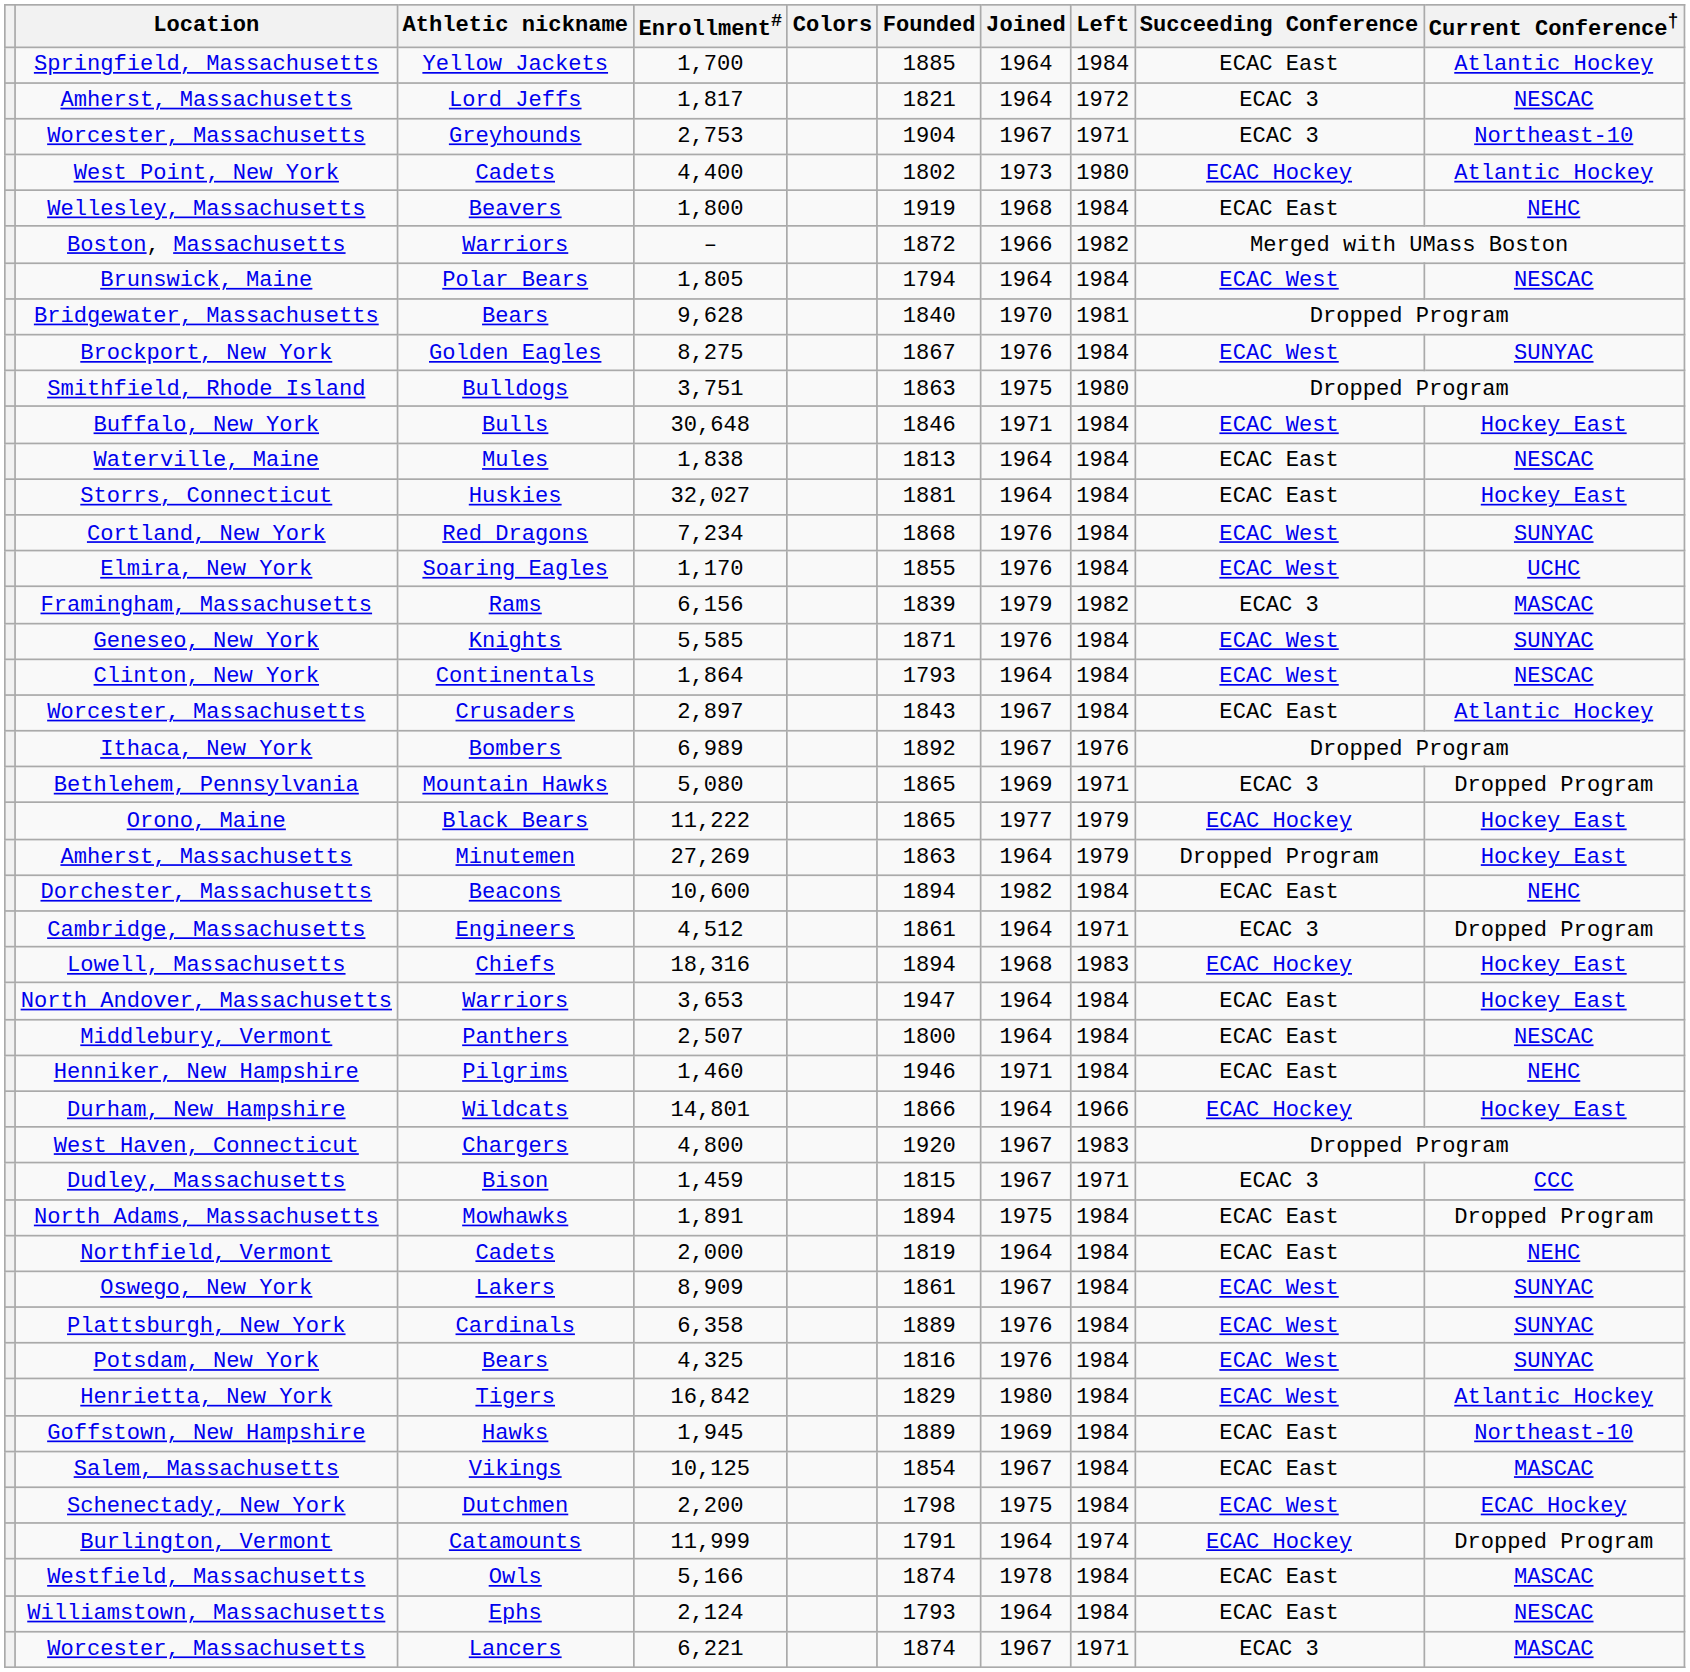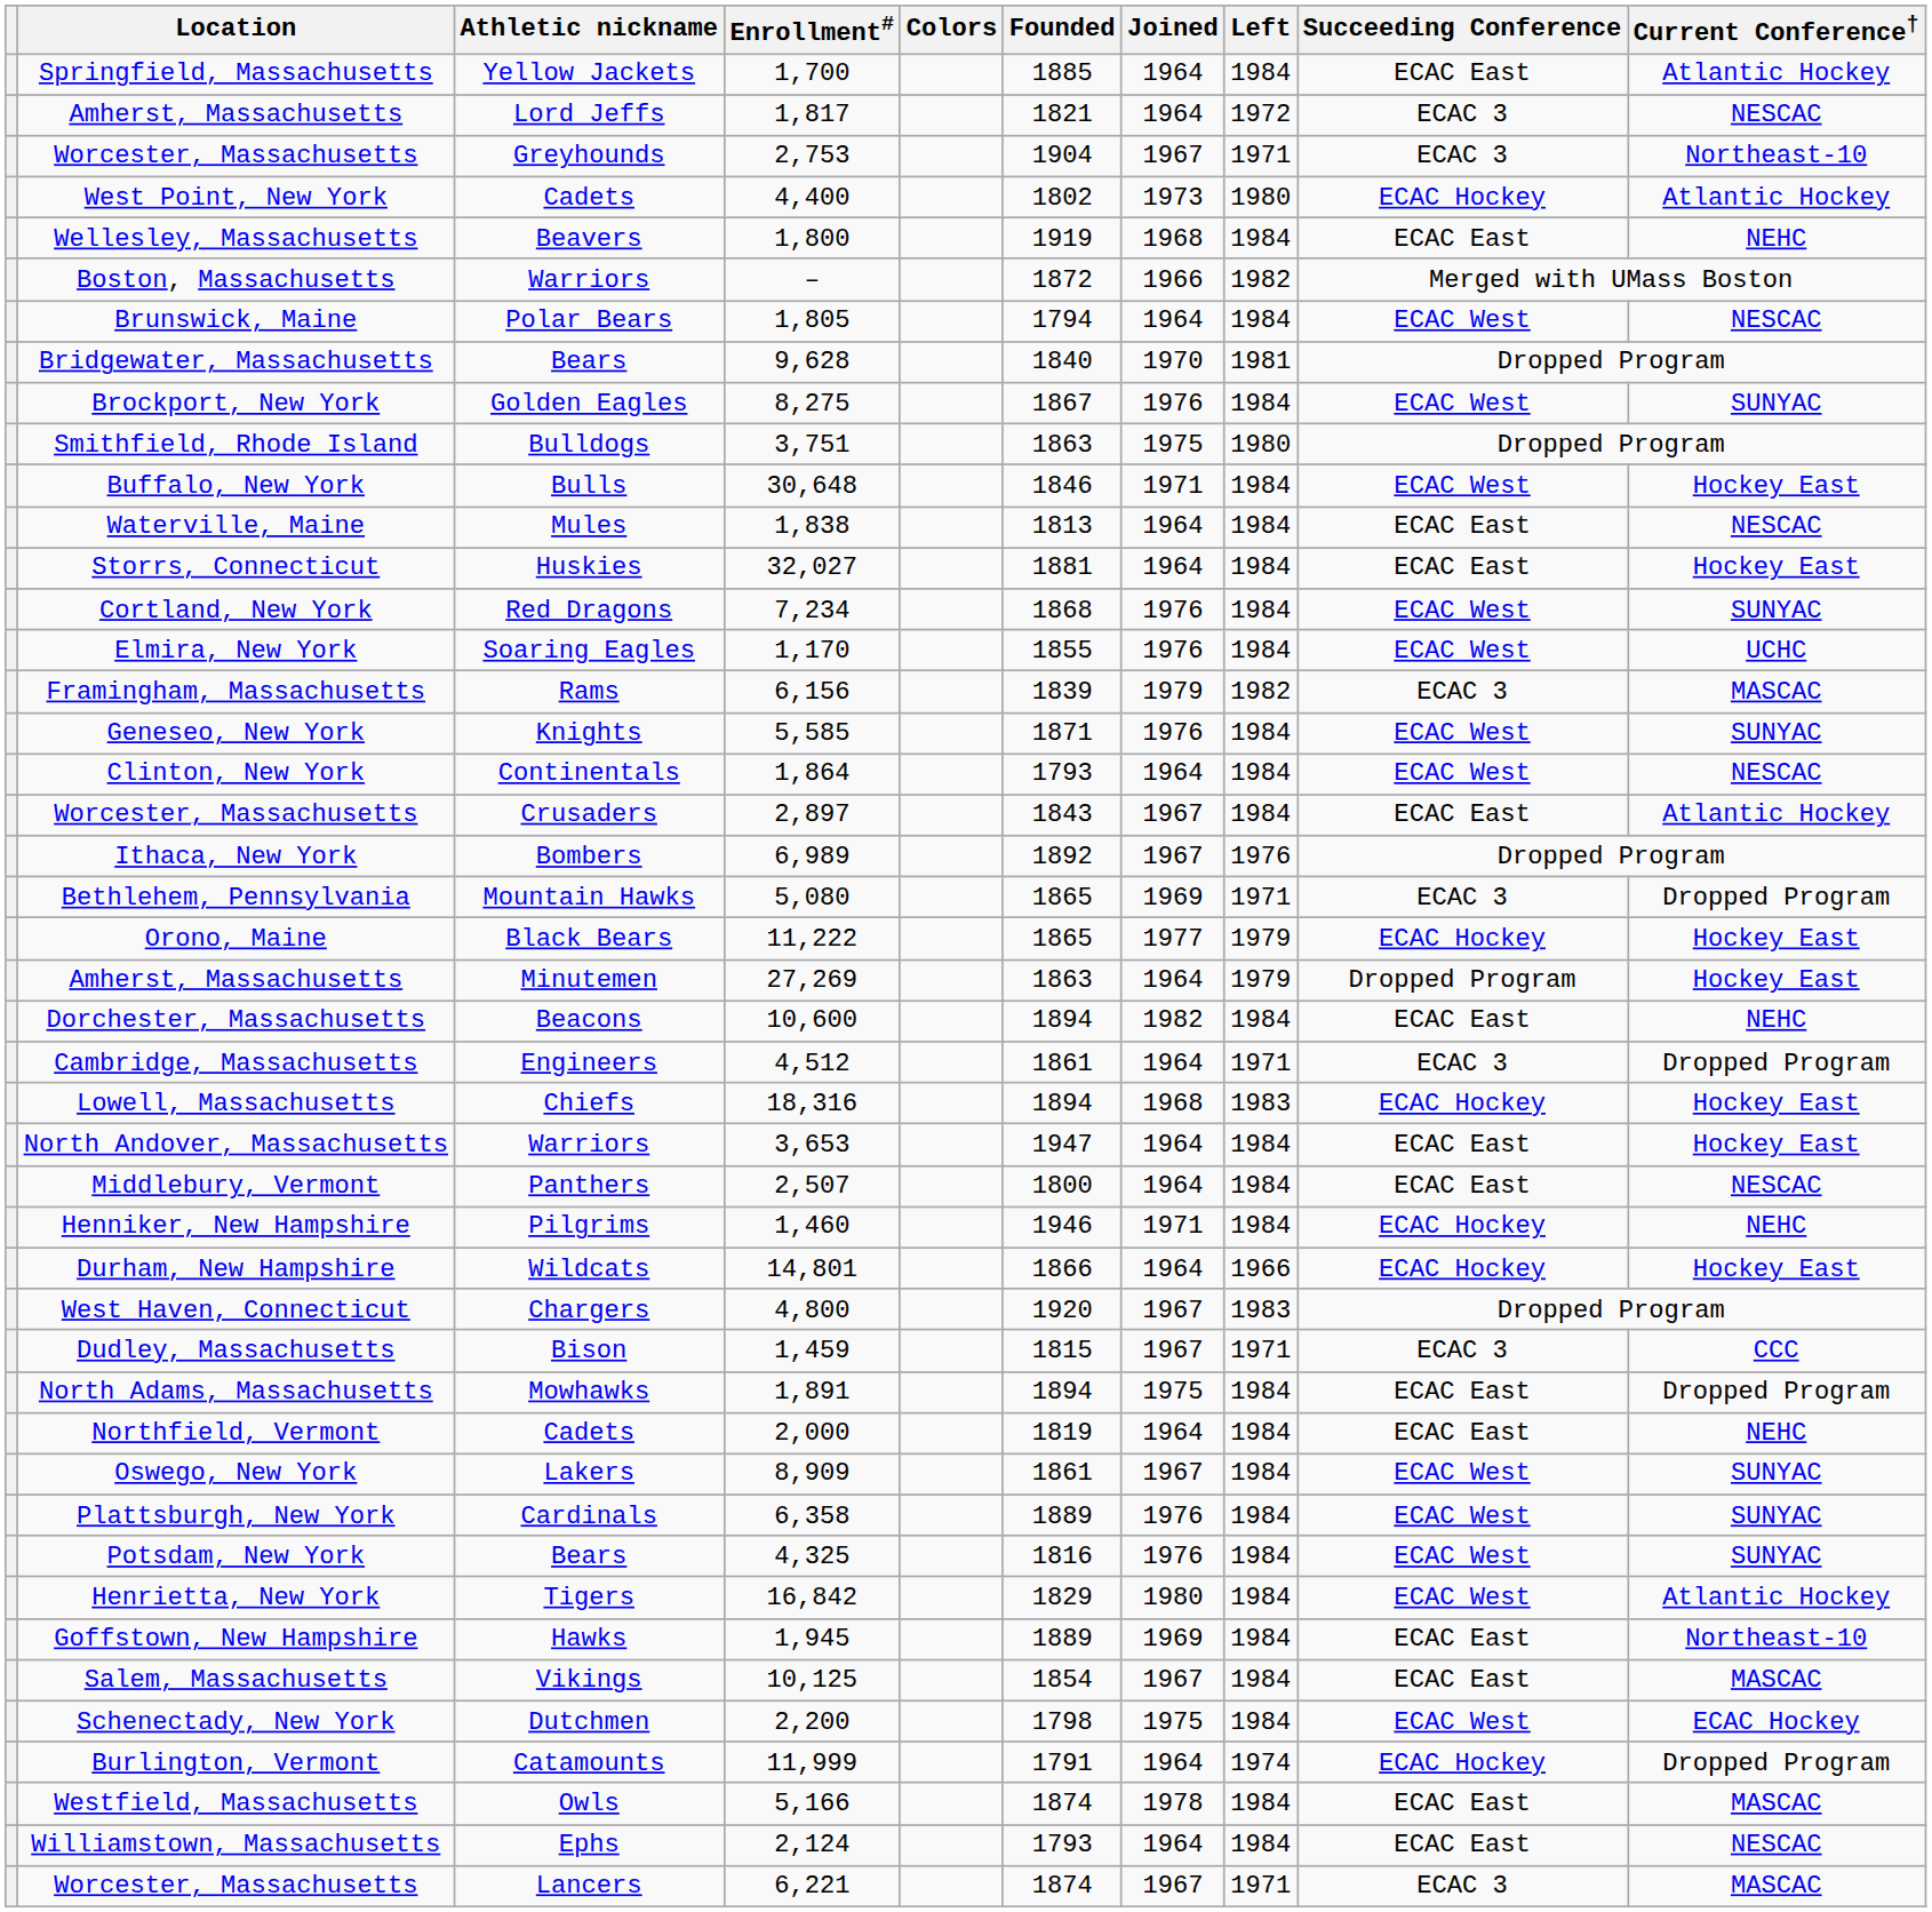 <table class="wikitable sortable" style="text-align:center;">
 <tr>
 <th></th>
 <th>Location</th>
 <th>Athletic nickname</th>
 <th>Enrollment<sup>#</sup></th>
 <th>Colors</th>
 <th>Founded</th>
 <th>Joined</th>
 <th>Left</th>
 <th>Succeeding Conference</th>
 <th>Current Conference<sup>†</sup></th>
 </tr>
 <tr>
 <th></th>
 <td><a href='#'>Springfield, Massachusetts</a></td>
 <td><a href='#'>Yellow Jackets</a></td>
 <td>1,700</td>
 <td style="text-align:right;"></td>
 <td>1885</td>
 <td>1964</td>
 <td>1984</td>
 <td>ECAC East</td>
 <td><a href='#'>Atlantic Hockey</a></td>
 </tr>
 <tr>
 <th></th>
 <td><a href='#'>Amherst, Massachusetts</a></td>
 <td><a href='#'>Lord Jeffs</a></td>
 <td>1,817</td>
 <td style="text-align:right;"></td>
 <td>1821</td>
 <td>1964</td>
 <td>1972</td>
 <td>ECAC 3</td>
 <td><a href='#'>NESCAC</a></td>
 </tr>
 <tr>
 <th></th>
 <td><a href='#'>Worcester, Massachusetts</a></td>
 <td><a href='#'>Greyhounds</a></td>
 <td>2,753</td>
 <td style="text-align:right;"></td>
 <td>1904</td>
 <td>1967</td>
 <td>1971</td>
 <td>ECAC 3</td>
 <td><a href='#'>Northeast-10</a></td>
 </tr>
 <tr>
 <th></th>
 <td><a href='#'>West Point, New York</a></td>
 <td><a href='#'>Cadets</a></td>
 <td>4,400</td>
 <td style="text-align:right;"></td>
 <td>1802</td>
 <td>1973</td>
 <td>1980</td>
 <td><a href='#'>ECAC Hockey</a></td>
 <td><a href='#'>Atlantic Hockey</a></td>
 </tr>
 <tr>
 <th></th>
 <td><a href='#'>Wellesley, Massachusetts</a></td>
 <td><a href='#'>Beavers</a></td>
 <td>1,800</td>
 <td style="text-align:right;"></td>
 <td>1919</td>
 <td>1968</td>
 <td>1984</td>
 <td>ECAC East</td>
 <td><a href='#'>NEHC</a></td>
 </tr>
 <tr>
 <th></th>
 <td><a href='#'>Boston</a>, <a href='#'>Massachusetts</a></td>
 <td><a href='#'>Warriors</a></td>
 <td>–</td>
 <td style="text-align:right;"> </td>
 <td>1872</td>
 <td>1966</td>
 <td>1982</td>
 <td colspan=2>Merged with UMass Boston</td>
 </tr>
 <tr>
 <th></th>
 <td><a href='#'>Brunswick, Maine</a></td>
 <td><a href='#'>Polar Bears</a></td>
 <td>1,805</td>
 <td style="text-align:right;"></td>
 <td>1794</td>
 <td>1964</td>
 <td>1984</td>
 <td><a href='#'>ECAC West</a></td>
 <td><a href='#'>NESCAC</a></td>
 </tr>
 <tr>
 <th></th>
 <td><a href='#'>Bridgewater, Massachusetts</a></td>
 <td><a href='#'>Bears</a></td>
 <td>9,628</td>
 <td style="text-align:right;"></td>
 <td>1840</td>
 <td>1970</td>
 <td>1981</td>
 <td colspan=2>Dropped Program</td>
 </tr>
 <tr>
 <th></th>
 <td><a href='#'>Brockport, New York</a></td>
 <td><a href='#'>Golden Eagles</a></td>
 <td>8,275</td>
 <td style="text-align:right;"></td>
 <td>1867</td>
 <td>1976</td>
 <td>1984</td>
 <td><a href='#'>ECAC West</a></td>
 <td><a href='#'>SUNYAC</a></td>
 </tr>
 <tr>
 <th></th>
 <td><a href='#'>Smithfield, Rhode Island</a></td>
 <td><a href='#'>Bulldogs</a></td>
 <td>3,751</td>
 <td style="text-align:right;"></td>
 <td>1863</td>
 <td>1975</td>
 <td>1980</td>
 <td colspan=2>Dropped Program</td>
 </tr>
 <tr>
 <th></th>
 <td><a href='#'>Buffalo, New York</a></td>
 <td><a href='#'>Bulls</a></td>
 <td>30,648</td>
 <td style="text-align:right;"></td>
 <td>1846</td>
 <td>1971</td>
 <td>1984</td>
 <td><a href='#'>ECAC West</a></td>
 <td><a href='#'>Hockey East</a></td>
 </tr>
 <tr>
 <th></th>
 <td><a href='#'>Waterville, Maine</a></td>
 <td><a href='#'>Mules</a></td>
 <td>1,838</td>
 <td style="text-align:right;"></td>
 <td>1813</td>
 <td>1964</td>
 <td>1984</td>
 <td>ECAC East</td>
 <td><a href='#'>NESCAC</a></td>
 </tr>
 <tr>
 <th></th>
 <td><a href='#'>Storrs, Connecticut</a></td>
 <td><a href='#'>Huskies</a></td>
 <td>32,027</td>
 <td style="text-align:right;"></td>
 <td>1881</td>
 <td>1964</td>
 <td>1984</td>
 <td>ECAC East</td>
 <td><a href='#'>Hockey East</a></td>
 </tr>
 <tr>
 <th></th>
 <td><a href='#'>Cortland, New York</a></td>
 <td><a href='#'>Red Dragons</a></td>
 <td>7,234</td>
 <td style="text-align:right;"></td>
 <td>1868</td>
 <td>1976</td>
 <td>1984</td>
 <td><a href='#'>ECAC West</a></td>
 <td><a href='#'>SUNYAC</a></td>
 </tr>
 <tr>
 <th></th>
 <td><a href='#'>Elmira, New York</a></td>
 <td><a href='#'>Soaring Eagles</a></td>
 <td>1,170</td>
 <td style="text-align:right;"></td>
 <td>1855</td>
 <td>1976</td>
 <td>1984</td>
 <td><a href='#'>ECAC West</a></td>
 <td><a href='#'>UCHC</a></td>
 </tr>
 <tr>
 <th></th>
 <td><a href='#'>Framingham, Massachusetts</a></td>
 <td><a href='#'>Rams</a></td>
 <td>6,156</td>
 <td style="text-align:right;"></td>
 <td>1839</td>
 <td>1979</td>
 <td>1982</td>
 <td>ECAC 3</td>
 <td><a href='#'>MASCAC</a></td>
 </tr>
 <tr>
 <th></th>
 <td><a href='#'>Geneseo, New York</a></td>
 <td><a href='#'>Knights</a></td>
 <td>5,585</td>
 <td style="text-align:right;"></td>
 <td>1871</td>
 <td>1976</td>
 <td>1984</td>
 <td><a href='#'>ECAC West</a></td>
 <td><a href='#'>SUNYAC</a></td>
 </tr>
 <tr>
 <th></th>
 <td><a href='#'>Clinton, New York</a></td>
 <td><a href='#'>Continentals</a></td>
 <td>1,864</td>
 <td style="text-align:right;"></td>
 <td>1793</td>
 <td>1964</td>
 <td>1984</td>
 <td><a href='#'>ECAC West</a></td>
 <td><a href='#'>NESCAC</a></td>
 </tr>
 <tr>
 <th></th>
 <td><a href='#'>Worcester, Massachusetts</a></td>
 <td><a href='#'>Crusaders</a></td>
 <td>2,897</td>
 <td style="text-align:right;"></td>
 <td>1843</td>
 <td>1967</td>
 <td>1984</td>
 <td>ECAC East</td>
 <td><a href='#'>Atlantic Hockey</a></td>
 </tr>
 <tr>
 <th></th>
 <td><a href='#'>Ithaca, New York</a></td>
 <td><a href='#'>Bombers</a></td>
 <td>6,989</td>
 <td style="text-align:right;"></td>
 <td>1892</td>
 <td>1967</td>
 <td>1976</td>
 <td colspan=2>Dropped Program</td>
 </tr>
 <tr>
 <th></th>
 <td><a href='#'>Bethlehem, Pennsylvania</a></td>
 <td><a href='#'>Mountain Hawks</a></td>
 <td>5,080</td>
 <td style="text-align:right;"></td>
 <td>1865</td>
 <td>1969</td>
 <td>1971</td>
 <td>ECAC 3</td>
 <td>Dropped Program</td>
 </tr>
 <tr>
 <th></th>
 <td><a href='#'>Orono, Maine</a></td>
 <td><a href='#'>Black Bears</a></td>
 <td>11,222</td>
 <td style="text-align:right;"></td>
 <td>1865</td>
 <td>1977</td>
 <td>1979</td>
 <td><a href='#'>ECAC Hockey</a></td>
 <td><a href='#'>Hockey East</a></td>
 </tr>
 <tr>
 <th></th>
 <td><a href='#'>Amherst, Massachusetts</a></td>
 <td><a href='#'>Minutemen</a></td>
 <td>27,269</td>
 <td style="text-align:right;"></td>
 <td>1863</td>
 <td>1964</td>
 <td>1979</td>
 <td>Dropped Program</td>
 <td><a href='#'>Hockey East</a></td>
 </tr>
 <tr>
 <th></th>
 <td><a href='#'>Dorchester, Massachusetts</a></td>
 <td><a href='#'>Beacons</a></td>
 <td>10,600</td>
 <td style="text-align:right;"></td>
 <td>1894</td>
 <td>1982</td>
 <td>1984</td>
 <td>ECAC East</td>
 <td><a href='#'>NEHC</a></td>
 </tr>
 <tr>
 <th></th>
 <td><a href='#'>Cambridge, Massachusetts</a></td>
 <td><a href='#'>Engineers</a></td>
 <td>4,512</td>
 <td style="text-align:right;"></td>
 <td>1861</td>
 <td>1964</td>
 <td>1971</td>
 <td>ECAC 3</td>
 <td>Dropped Program</td>
 </tr>
 <tr>
 <th></th>
 <td><a href='#'>Lowell, Massachusetts</a></td>
 <td><a href='#'>Chiefs</a></td>
 <td>18,316</td>
 <td style="text-align:right;"></td>
 <td>1894</td>
 <td>1968</td>
 <td>1983</td>
 <td><a href='#'>ECAC Hockey</a></td>
 <td><a href='#'>Hockey East</a></td>
 </tr>
 <tr>
 <th></th>
 <td><a href='#'>North Andover, Massachusetts</a></td>
 <td><a href='#'>Warriors</a></td>
 <td>3,653</td>
 <td style="text-align:right;"></td>
 <td>1947</td>
 <td>1964</td>
 <td>1984</td>
 <td>ECAC East</td>
 <td><a href='#'>Hockey East</a></td>
 </tr>
 <tr>
 <th></th>
 <td><a href='#'>Middlebury, Vermont</a></td>
 <td><a href='#'>Panthers</a></td>
 <td>2,507</td>
 <td style="text-align:right;"></td>
 <td>1800</td>
 <td>1964</td>
 <td>1984</td>
 <td>ECAC East</td>
 <td><a href='#'>NESCAC</a></td>
 </tr>
 <tr>
 <th></th>
 <td><a href='#'>Henniker, New Hampshire</a></td>
 <td><a href='#'>Pilgrims</a></td>
 <td>1,460</td>
 <td style="text-align:right;"></td>
 <td>1946</td>
 <td>1971</td>
 <td>1984</td>
-<td>ECAC East</td>
+<td><a href='#'>ECAC Hockey</a></td>
 <td><a href='#'>NEHC</a></td>
 </tr>
 <tr>
 <th></th>
 <td><a href='#'>Durham, New Hampshire</a></td>
 <td><a href='#'>Wildcats</a></td>
 <td>14,801</td>
 <td style="text-align:right;"></td>
 <td>1866</td>
 <td>1964</td>
 <td>1966</td>
 <td><a href='#'>ECAC Hockey</a></td>
 <td><a href='#'>Hockey East</a></td>
 </tr>
 <tr>
 <th></th>
 <td><a href='#'>West Haven, Connecticut</a></td>
 <td><a href='#'>Chargers</a></td>
 <td>4,800</td>
 <td style="text-align:right;"></td>
 <td>1920</td>
 <td>1967</td>
 <td>1983</td>
 <td colspan=2>Dropped Program</td>
 </tr>
 <tr>
 <th></th>
 <td><a href='#'>Dudley, Massachusetts</a></td>
 <td><a href='#'>Bison</a></td>
 <td>1,459</td>
 <td style="text-align:right;"></td>
 <td>1815</td>
 <td>1967</td>
 <td>1971</td>
 <td>ECAC 3</td>
 <td><a href='#'>CCC</a></td>
 </tr>
 <tr>
 <th></th>
 <td><a href='#'>North Adams, Massachusetts</a></td>
 <td><a href='#'>Mowhawks</a></td>
 <td>1,891</td>
 <td style="text-align:right;"></td>
 <td>1894</td>
 <td>1975</td>
 <td>1984</td>
 <td>ECAC East</td>
 <td>Dropped Program</td>
 </tr>
 <tr>
 <th></th>
 <td><a href='#'>Northfield, Vermont</a></td>
 <td><a href='#'>Cadets</a></td>
 <td>2,000</td>
 <td style="text-align:right;"></td>
 <td>1819</td>
 <td>1964</td>
 <td>1984</td>
 <td>ECAC East</td>
 <td><a href='#'>NEHC</a></td>
 </tr>
 <tr>
 <th></th>
 <td><a href='#'>Oswego, New York</a></td>
 <td><a href='#'>Lakers</a></td>
 <td>8,909</td>
 <td style="text-align:right;"></td>
 <td>1861</td>
 <td>1967</td>
 <td>1984</td>
 <td><a href='#'>ECAC West</a></td>
 <td><a href='#'>SUNYAC</a></td>
 </tr>
 <tr>
 <th></th>
 <td><a href='#'>Plattsburgh, New York</a></td>
 <td><a href='#'>Cardinals</a></td>
 <td>6,358</td>
 <td style="text-align:right;"></td>
 <td>1889</td>
 <td>1976</td>
 <td>1984</td>
 <td><a href='#'>ECAC West</a></td>
 <td><a href='#'>SUNYAC</a></td>
 </tr>
 <tr>
 <th></th>
 <td><a href='#'>Potsdam, New York</a></td>
 <td><a href='#'>Bears</a></td>
 <td>4,325</td>
 <td style="text-align:right;"></td>
 <td>1816</td>
 <td>1976</td>
 <td>1984</td>
 <td><a href='#'>ECAC West</a></td>
 <td><a href='#'>SUNYAC</a></td>
 </tr>
 <tr>
 <th></th>
 <td><a href='#'>Henrietta, New York</a></td>
 <td><a href='#'>Tigers</a></td>
 <td>16,842</td>
 <td style="text-align:right;"></td>
 <td>1829</td>
 <td>1980</td>
 <td>1984</td>
 <td><a href='#'>ECAC West</a></td>
 <td><a href='#'>Atlantic Hockey</a></td>
 </tr>
 <tr>
 <th></th>
 <td><a href='#'>Goffstown, New Hampshire</a></td>
 <td><a href='#'>Hawks</a></td>
 <td>1,945</td>
 <td style="text-align:right;"></td>
 <td>1889</td>
 <td>1969</td>
 <td>1984</td>
 <td>ECAC East</td>
 <td><a href='#'>Northeast-10</a></td>
 </tr>
 <tr>
 <th></th>
 <td><a href='#'>Salem, Massachusetts</a></td>
 <td><a href='#'>Vikings</a></td>
 <td>10,125</td>
 <td style="text-align:right;"></td>
 <td>1854</td>
 <td>1967</td>
 <td>1984</td>
 <td>ECAC East</td>
 <td><a href='#'>MASCAC</a></td>
 </tr>
 <tr>
 <th></th>
 <td><a href='#'>Schenectady, New York</a></td>
 <td><a href='#'>Dutchmen</a></td>
 <td>2,200</td>
 <td style="text-align:right;"></td>
 <td>1798</td>
 <td>1975</td>
 <td>1984</td>
 <td><a href='#'>ECAC West</a></td>
 <td><a href='#'>ECAC Hockey</a></td>
 </tr>
 <tr>
 <th></th>
 <td><a href='#'>Burlington, Vermont</a></td>
 <td><a href='#'>Catamounts</a></td>
 <td>11,999</td>
 <td style="text-align:right;"></td>
 <td>1791</td>
 <td>1964</td>
 <td>1974</td>
 <td><a href='#'>ECAC Hockey</a></td>
 <td>Dropped Program</td>
 </tr>
 <tr>
 <th></th>
 <td><a href='#'>Westfield, Massachusetts</a></td>
 <td><a href='#'>Owls</a></td>
 <td>5,166</td>
 <td style="text-align:right;"></td>
 <td>1874</td>
 <td>1978</td>
 <td>1984</td>
 <td>ECAC East</td>
 <td><a href='#'>MASCAC</a></td>
 </tr>
 <tr>
 <th></th>
 <td><a href='#'>Williamstown, Massachusetts</a></td>
 <td><a href='#'>Ephs</a></td>
 <td>2,124</td>
 <td style="text-align:right;"></td>
 <td>1793</td>
 <td>1964</td>
 <td>1984</td>
 <td>ECAC East</td>
 <td><a href='#'>NESCAC</a></td>
 </tr>
 <tr>
 <th></th>
 <td><a href='#'>Worcester, Massachusetts</a></td>
 <td><a href='#'>Lancers</a></td>
 <td>6,221</td>
 <td style="text-align:right;"></td>
 <td>1874</td>
 <td>1967</td>
 <td>1971</td>
 <td>ECAC 3</td>
 <td><a href='#'>MASCAC</a></td>
 </tr>
 <tr>
 </tr>
 </table>
